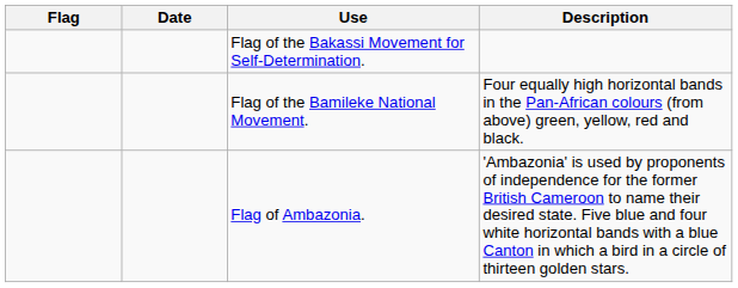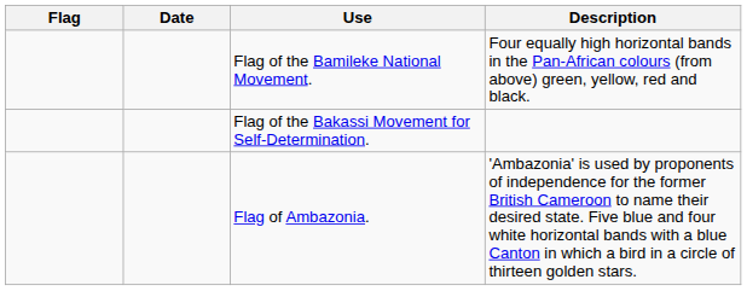 <table class="wikitable" style="background: #f9f9f9">
 <tr>
 <th width="112">Flag</th>
 <th width="100">Date</th>
 <th width="250">Use</th>
 <th width="250">Description</th>
 </tr>
 <tr>
 <td></td>
 <td></td>
-<td>Flag of the <a href='#'>Bakassi Movement for Self-Determination</a>.</td>
-<td></td>
+<td>Flag of the <a href='#'>Bamileke National Movement</a>.</td>
+<td>Four equally high horizontal bands in the <a href='#'>Pan-African colours</a> (from above) green, yellow, red and black.</td>
 </tr>
 <tr>
 <td></td>
 <td></td>
-<td>Flag of the <a href='#'>Bamileke National Movement</a>.</td>
-<td>Four equally high horizontal bands in the <a href='#'>Pan-African colours</a> (from above) green, yellow, red and black.</td>
+<td>Flag of the <a href='#'>Bakassi Movement for Self-Determination</a>.</td>
+<td></td>
 </tr>
 <tr>
 <td></td>
 <td></td>
 <td><a href='#'>Flag</a> of <a href='#'>Ambazonia</a>.</td>
 <td>'Ambazonia' is used by proponents of independence for the former <a href='#'>British Cameroon</a> to name their desired state. Five blue and four white horizontal bands with a blue <a href='#'>Canton</a> in which a bird in a circle of thirteen golden stars.</td>
 </tr>
 </table>
